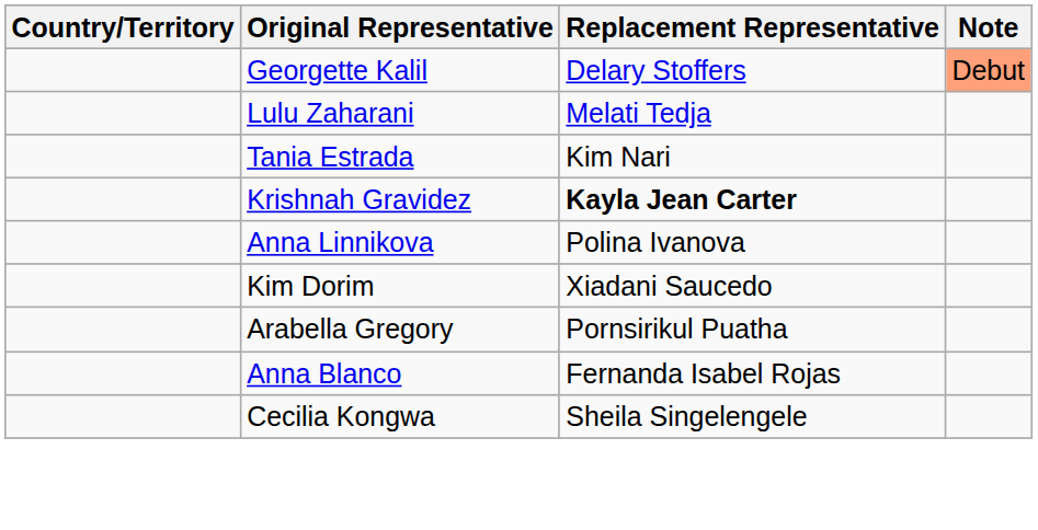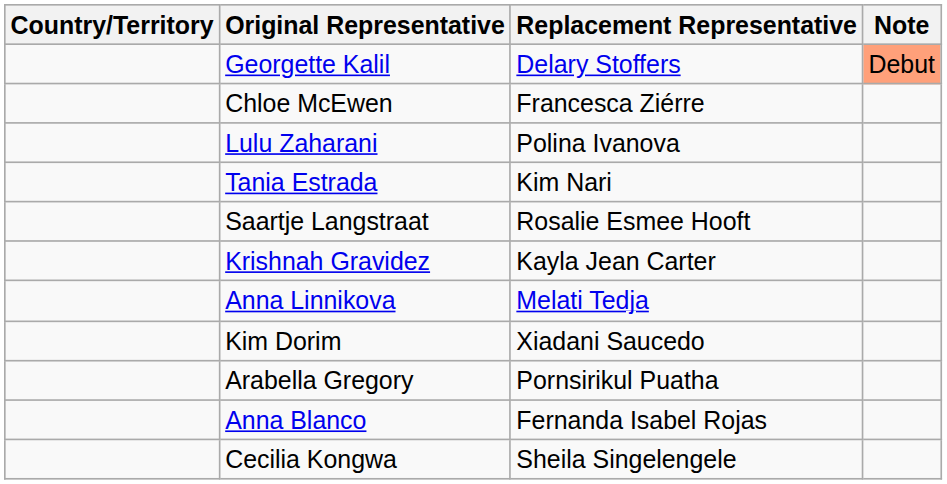 <table class="wikitable" style="font-size: 95%;">
 <tr>
 <th>Country/Territory</th>
 <th>Original Representative</th>
 <th>Replacement Representative</th>
 <th>Note</th>
 </tr>
 <tr>
 <td></td>
 <td><a href='#'>Georgette Kalil</a></td>
 <td><a href='#'>Delary Stoffers</a></td>
 <td style="background: lightsalmon;">Debut</td>
 </tr>
 <tr>
 <td></td>
+<td>Chloe McEwen</td>
+<td>Francesca Ziérre</td>
+<td></td>
+</tr>
+<tr>
+<td></td>
 <td><a href='#'>Lulu Zaharani</a></td>
-<td><a href='#'>Melati Tedja</a></td>
+<td>Polina Ivanova</td>
 <td></td>
 </tr>
 <tr>
 <td></td>
 <td><a href='#'>Tania Estrada</a></td>
 <td>Kim Nari</td>
 <td></td>
 </tr>
 <tr>
 <td></td>
+<td>Saartje Langstraat</td>
+<td>Rosalie Esmee Hooft</td>
+<td></td>
+</tr>
+<tr>
+<td></td>
 <td><a href='#'>Krishnah Gravidez</a></td>
-<td><strong>Kayla Jean Carter</strong></td>
+<td>Kayla Jean Carter</td>
 <td></td>
 </tr>
 <tr>
 <td></td>
 <td><a href='#'>Anna Linnikova</a></td>
-<td>Polina Ivanova</td>
+<td><a href='#'>Melati Tedja</a></td>
 <td></td>
 </tr>
 <tr>
 <td></td>
 <td>Kim Dorim</td>
 <td>Xiadani Saucedo</td>
 <td></td>
 </tr>
 <tr>
 <td></td>
 <td>Arabella Gregory</td>
 <td>Pornsirikul Puatha</td>
 <td></td>
 </tr>
 <tr>
 <td></td>
 <td><a href='#'>Anna Blanco</a></td>
 <td>Fernanda Isabel Rojas</td>
 <td></td>
 </tr>
 <tr>
 <td></td>
 <td>Cecilia Kongwa</td>
 <td>Sheila Singelengele</td>
 <td></td>
 </tr>
 </table>
